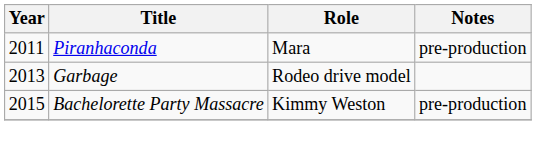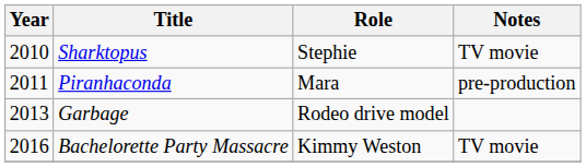 <table class="wikitable sortable">
 <tr>
 <th>Year</th>
 <th>Title</th>
 <th>Role</th>
 <th class="unsortable">Notes</th>
+</tr>
+<tr>
+<td>2010</td>
+<td><em><a href='#'>Sharktopus</a></em></td>
+<td>Stephie</td>
+<td>TV movie</td>
 </tr>
 <tr>
 <td>2011</td>
 <td><em><a href='#'>Piranhaconda</a></em></td>
 <td>Mara</td>
 <td>pre-production</td>
 </tr>
 <tr>
 <td>2013</td>
 <td><em>Garbage</em></td>
 <td>Rodeo drive model</td>
 <td></td>
 </tr>
 <tr>
-<td>2015</td>
+<td>2016</td>
 <td><em>Bachelorette Party Massacre</em></td>
 <td>Kimmy Weston</td>
-<td>pre-production</td>
+<td>TV movie</td>
 </tr>
 <tr>
 </tr>
 </table>
